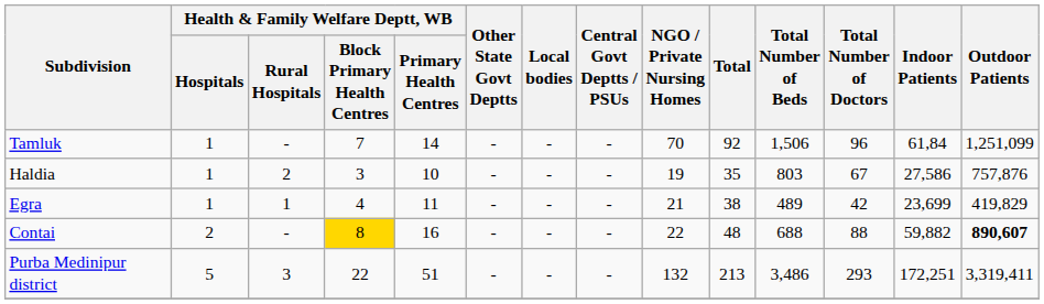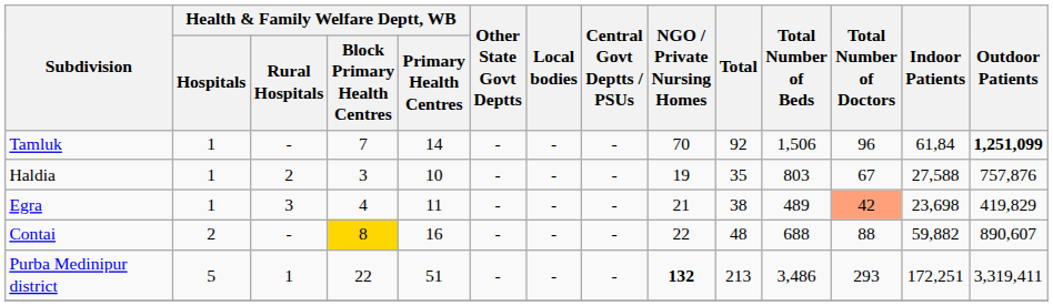 <table class="wikitable" style="text-align:center;font-size: 9pt">
 <tr>
 <th width="110" rowspan="2">Subdivision</th>
 <th width="160" colspan="4" rowspan="1">Health & Family Welfare Deptt, WB</th>
 <th widthspan="110" rowspan="2">Other<br>State<br>Govt<br>Deptts</th>
 <th widthspan="110" rowspan="2">Local<br>bodies</th>
 <th widthspan="110" rowspan="2">Central<br>Govt<br>Deptts /<br>PSUs</th>
 <th widthspan="110" rowspan="2">NGO /<br>Private<br>Nursing<br>Homes</th>
 <th widthspan="110" rowspan="2">Total</th>
 <th widthspan="110" rowspan="2">Total<br>Number<br>of<br>Beds</th>
 <th widthspan="110" rowspan="2">Total<br>Number<br>of<br>Doctors</th>
 <th widthspan="130" rowspan="2">Indoor<br>Patients</th>
 <th widthspan="130" rowspan="2">Outdoor<br>Patients</th>
 </tr>
 <tr>
 <th width="40">Hospitals<br></th>
 <th width="40">Rural<br>Hospitals<br></th>
 <th width="40">Block<br>Primary<br>Health<br>Centres<br></th>
 <th width="40">Primary<br>Health<br>Centres<br></th>
 </tr>
 <tr>
 <td align=left><a href='#'>Tamluk</a></td>
 <td align="center">1</td>
 <td align="center">-</td>
 <td align="center">7</td>
 <td align="center">14</td>
 <td align="center">-</td>
 <td align="center">-</td>
 <td align="center">-</td>
 <td align="center">70</td>
 <td align="center">92</td>
 <td align="center">1,506</td>
 <td align="center">96</td>
 <td align="center">61,84</td>
-<td align="center">1,251,099</td>
+<td align="center"><strong>1,251,099</strong></td>
 </tr>
 <tr>
 <td align=left>Haldia</td>
 <td align="center">1</td>
 <td align="center">2</td>
 <td align="center">3</td>
 <td align="center">10</td>
 <td align="center">-</td>
 <td align="center">-</td>
 <td align="center">-</td>
 <td align="center">19</td>
 <td align="center">35</td>
 <td align="center">803</td>
 <td align="center">67</td>
-<td align="center">27,586</td>
+<td align="center">27,588</td>
 <td align="center">757,876</td>
 </tr>
 <tr>
 <td align=left><a href='#'>Egra</a></td>
 <td align="center">1</td>
-<td align="center">1</td>
+<td align="center">3</td>
 <td align="center">4</td>
 <td align="center">11</td>
 <td align="center">-</td>
 <td align="center">-</td>
 <td align="center">-</td>
 <td align="center">21</td>
 <td align="center">38</td>
 <td align="center">489</td>
-<td align="center">42</td>
-<td align="center">23,699</td>
+<td align="center" style="background: lightsalmon;">42</td>
+<td align="center">23,698</td>
 <td align="center">419,829</td>
 </tr>
 <tr>
 <td align=left><a href='#'>Contai</a></td>
 <td align="center">2</td>
 <td align="center">-</td>
 <td align="center" style="background: gold;">8</td>
 <td align="center">16</td>
 <td align="center">-</td>
 <td align="center">-</td>
 <td align="center">-</td>
 <td align="center">22</td>
 <td align="center">48</td>
 <td align="center">688</td>
 <td align="center">88</td>
 <td align="center">59,882</td>
-<td align="center"><strong>890,607</strong></td>
+<td align="center">890,607</td>
 </tr>
 <tr>
 <td align=left><a href='#'>Purba Medinipur district</a></td>
 <td align="center">5</td>
-<td align="center">3</td>
+<td align="center">1</td>
 <td align="center">22</td>
 <td align="center">51</td>
 <td align="center">-</td>
 <td align="center">-</td>
 <td align="center">-</td>
-<td align="center">132</td>
+<td align="center"><strong>132</strong></td>
 <td align="center">213</td>
 <td align="center">3,486</td>
 <td align="center">293</td>
 <td align="center">172,251</td>
 <td align="center">3,319,411</td>
 </tr>
 <tr>
 </tr>
 </table>
